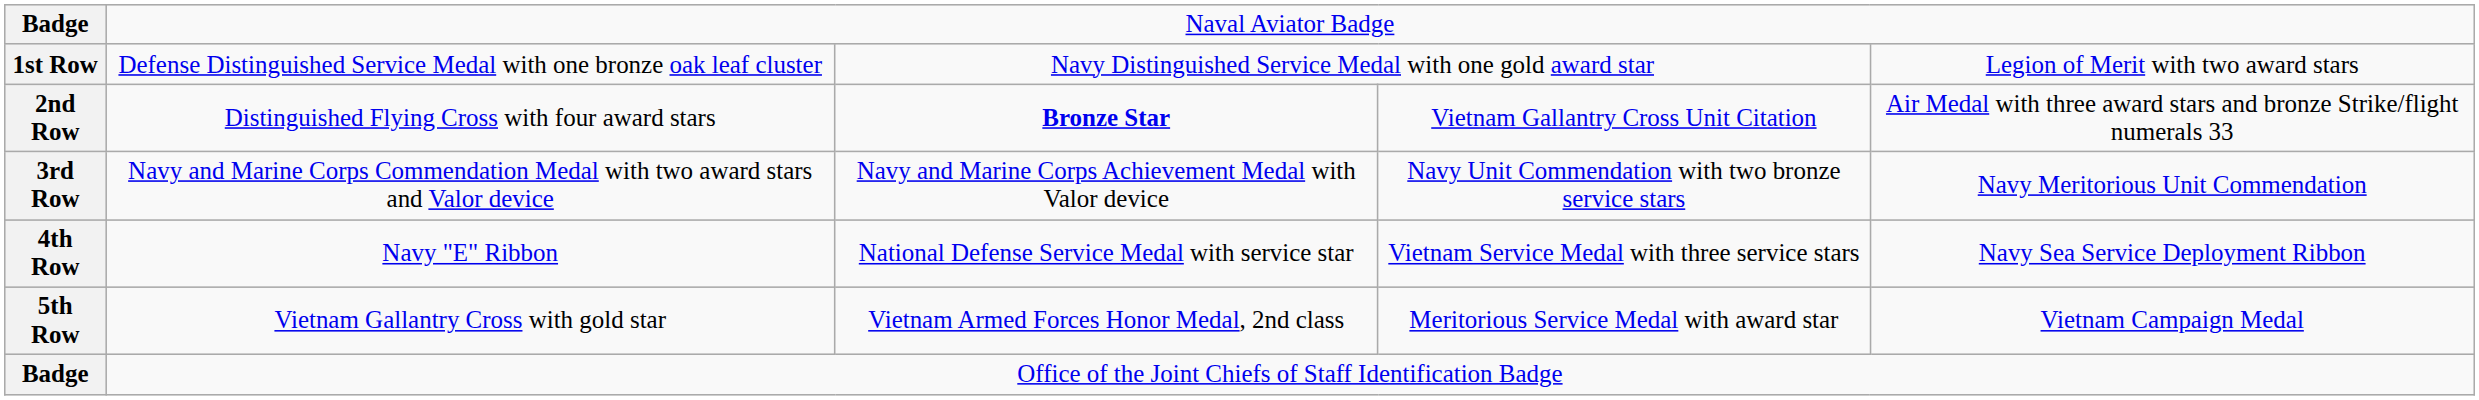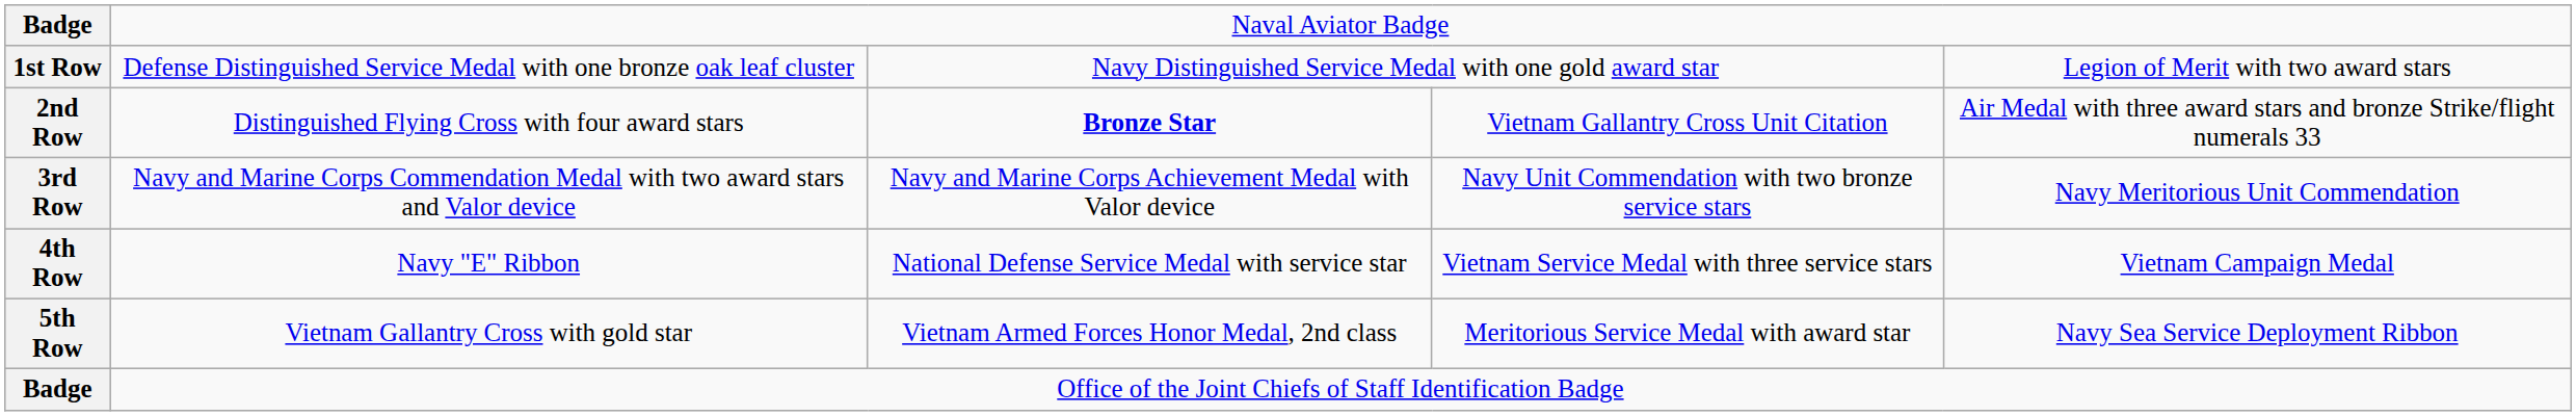 <table class="wikitable" style="margin:1em auto; text-align:center;">
 <tr>
 <th>Badge</th>
 <td colspan="4"><a href='#'>Naval Aviator Badge</a></td>
 </tr>
 <tr>
 <th>1st Row</th>
 <td><a href='#'>Defense Distinguished Service Medal</a> with one bronze <a href='#'>oak leaf cluster</a></td>
 <td colspan="2"><a href='#'>Navy Distinguished Service Medal</a> with one gold <a href='#'>award star</a></td>
 <td><a href='#'>Legion of Merit</a> with two award stars</td>
 </tr>
 <tr>
 <th>2nd Row</th>
 <td><a href='#'>Distinguished Flying Cross</a> with four award stars</td>
 <td><strong><a href='#'>Bronze Star</a></strong></td>
 <td><a href='#'>Vietnam Gallantry Cross Unit Citation</a></td>
 <td><a href='#'>Air Medal</a> with three award stars and bronze Strike/flight numerals 33</td>
 </tr>
 <tr>
 <th>3rd Row</th>
 <td><a href='#'>Navy and Marine Corps Commendation Medal</a> with two award stars and <a href='#'>Valor device</a></td>
 <td><a href='#'>Navy and Marine Corps Achievement Medal</a> with Valor device</td>
 <td><a href='#'>Navy Unit Commendation</a> with two bronze <a href='#'>service stars</a></td>
 <td><a href='#'>Navy Meritorious Unit Commendation</a></td>
 </tr>
 <tr>
 <th>4th Row</th>
 <td><a href='#'>Navy "E" Ribbon</a></td>
 <td><a href='#'>National Defense Service Medal</a> with service star</td>
 <td><a href='#'>Vietnam Service Medal</a> with three service stars</td>
-<td><a href='#'>Navy Sea Service Deployment Ribbon</a></td>
+<td><a href='#'>Vietnam Campaign Medal</a></td>
 </tr>
 <tr>
 <th>5th Row</th>
 <td><a href='#'>Vietnam Gallantry Cross</a> with gold star</td>
 <td><a href='#'>Vietnam Armed Forces Honor Medal</a>, 2nd class</td>
 <td><a href='#'>Meritorious Service Medal</a> with award star</td>
-<td><a href='#'>Vietnam Campaign Medal</a></td>
+<td><a href='#'>Navy Sea Service Deployment Ribbon</a></td>
 </tr>
 <tr>
 <th>Badge</th>
 <td colspan="4"><a href='#'>Office of the Joint Chiefs of Staff Identification Badge</a></td>
 </tr>
 </table>
